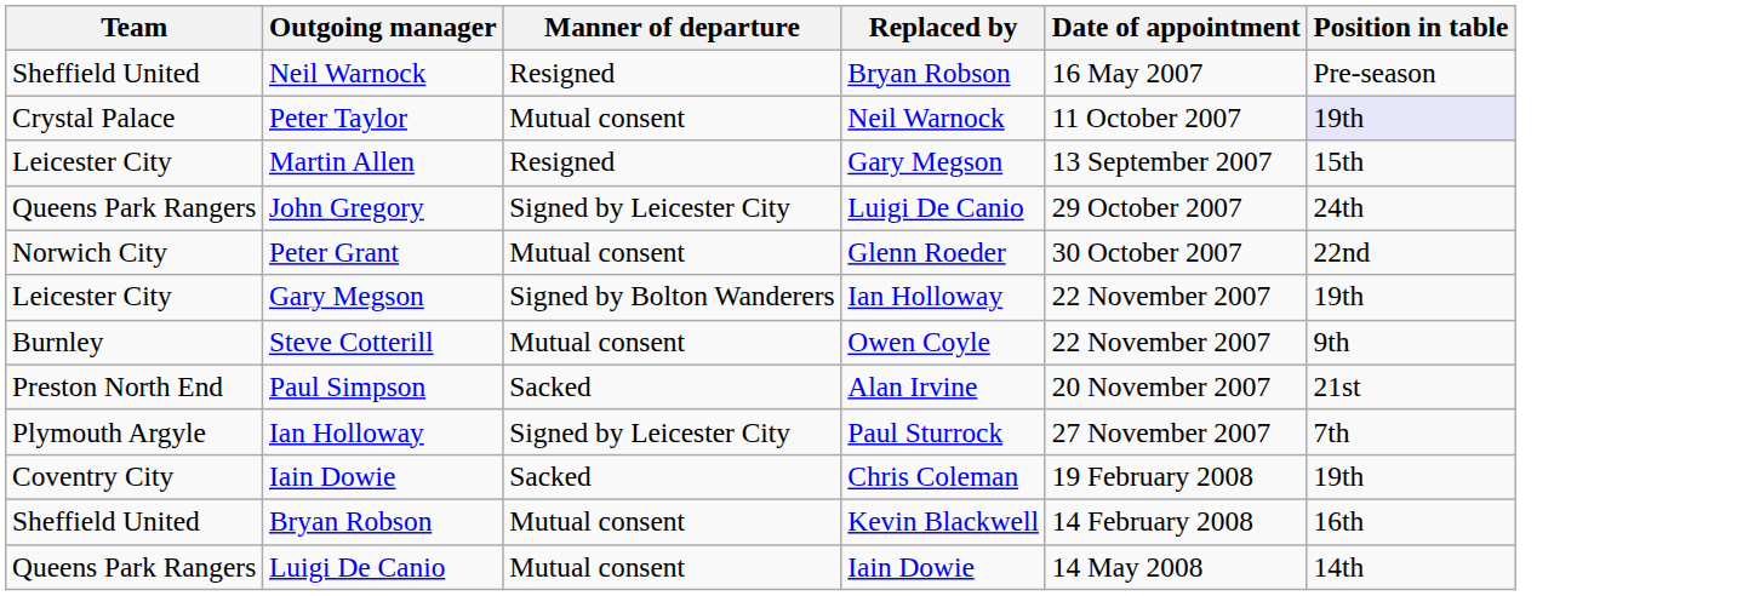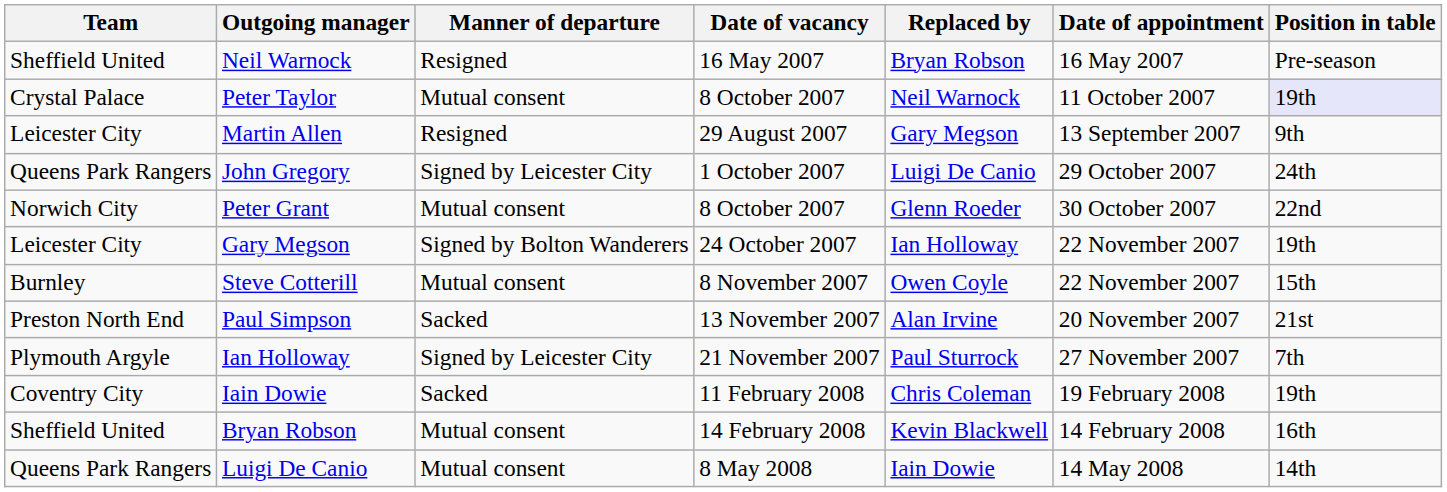 <table class="wikitable">
 <tr>
 <th>Team</th>
 <th>Outgoing manager</th>
 <th>Manner of departure</th>
+<th>Date of vacancy</th>
 <th>Replaced by</th>
 <th>Date of appointment</th>
 <th>Position in table</th>
 </tr>
 <tr>
 <td>Sheffield United</td>
 <td> <a href='#'>Neil Warnock</a></td>
 <td>Resigned</td>
+<td>16 May 2007</td>
 <td> <a href='#'>Bryan Robson</a></td>
 <td>16 May 2007</td>
 <td>Pre-season</td>
 </tr>
 <tr>
 <td>Crystal Palace</td>
 <td> <a href='#'>Peter Taylor</a></td>
 <td>Mutual consent</td>
+<td>8 October 2007</td>
 <td> <a href='#'>Neil Warnock</a></td>
 <td>11 October 2007</td>
 <td style="background: lavender;">19th</td>
 </tr>
 <tr>
 <td>Leicester City</td>
 <td> <a href='#'>Martin Allen</a></td>
 <td>Resigned</td>
+<td>29 August 2007</td>
 <td> <a href='#'>Gary Megson</a></td>
 <td>13 September 2007</td>
-<td>15th</td>
+<td>9th</td>
 </tr>
 <tr>
 <td>Queens Park Rangers</td>
 <td> <a href='#'>John Gregory</a></td>
 <td>Signed by Leicester City</td>
+<td>1 October 2007</td>
 <td> <a href='#'>Luigi De Canio</a></td>
 <td>29 October 2007</td>
 <td>24th</td>
 </tr>
 <tr>
 <td>Norwich City</td>
 <td> <a href='#'>Peter Grant</a></td>
 <td>Mutual consent</td>
+<td>8 October 2007</td>
 <td> <a href='#'>Glenn Roeder</a></td>
 <td>30 October 2007</td>
 <td>22nd</td>
 </tr>
 <tr>
 <td>Leicester City</td>
 <td> <a href='#'>Gary Megson</a></td>
 <td>Signed by Bolton Wanderers</td>
+<td>24 October 2007</td>
 <td> <a href='#'>Ian Holloway</a></td>
 <td>22 November 2007</td>
 <td>19th</td>
 </tr>
 <tr>
 <td>Burnley</td>
 <td> <a href='#'>Steve Cotterill</a></td>
 <td>Mutual consent</td>
+<td>8 November 2007</td>
 <td> <a href='#'>Owen Coyle</a></td>
 <td>22 November 2007</td>
-<td>9th</td>
+<td>15th</td>
 </tr>
 <tr>
 <td>Preston North End</td>
 <td> <a href='#'>Paul Simpson</a></td>
 <td>Sacked</td>
+<td>13 November 2007</td>
 <td> <a href='#'>Alan Irvine</a></td>
 <td>20 November 2007</td>
 <td>21st</td>
 </tr>
 <tr>
 <td>Plymouth Argyle</td>
 <td> <a href='#'>Ian Holloway</a></td>
 <td>Signed by Leicester City</td>
+<td>21 November 2007</td>
 <td> <a href='#'>Paul Sturrock</a></td>
 <td>27 November 2007</td>
 <td>7th</td>
 </tr>
 <tr>
 <td>Coventry City</td>
 <td> <a href='#'>Iain Dowie</a></td>
 <td>Sacked</td>
+<td>11 February 2008</td>
 <td> <a href='#'>Chris Coleman</a></td>
 <td>19 February 2008</td>
 <td>19th</td>
 </tr>
 <tr>
 <td>Sheffield United</td>
 <td> <a href='#'>Bryan Robson</a></td>
 <td>Mutual consent</td>
+<td>14 February 2008</td>
 <td> <a href='#'>Kevin Blackwell</a></td>
 <td>14 February 2008</td>
 <td>16th</td>
 </tr>
 <tr>
 <td>Queens Park Rangers</td>
 <td> <a href='#'>Luigi De Canio</a></td>
 <td>Mutual consent</td>
+<td>8 May 2008</td>
 <td> <a href='#'>Iain Dowie</a></td>
 <td>14 May 2008</td>
 <td>14th</td>
 </tr>
 </table>
